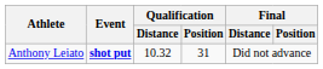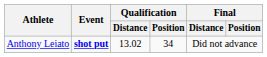 <table class=wikitable style="font-size:90%">
 <tr>
 <th rowspan="2">Athlete</th>
 <th rowspan="2">Event</th>
 <th colspan="2">Qualification</th>
 <th colspan="2">Final</th>
 </tr>
 <tr style="font-size:95%">
 <th>Distance</th>
 <th>Position</th>
 <th>Distance</th>
 <th>Position</th>
 </tr>
 <tr align=center>
 <td align=left><a href='#'>Anthony Leiato</a></td>
 <td align=left><strong><a href='#'>shot put</a></strong></td>
-<td>10.32</td>
-<td>31</td>
+<td>13.02</td>
+<td>34</td>
 <td colspan=2>Did not advance</td>
 </tr>
 </table>
